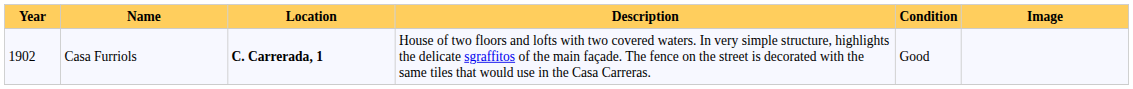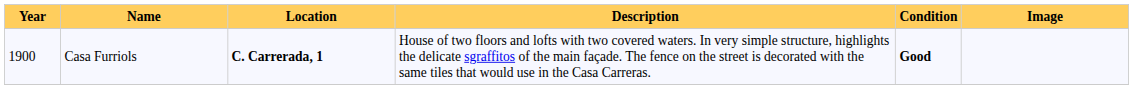 <table bgcolor="#f7f8ff" cellpadding="4" cellspacing="0" border="1" style="font-size: 95%; border: #cccccc solid 1px; border-collapse: collapse;">
 <tr>
 <th width="5%" style="background:#ffce5d;">Year</th>
 <th width="15%" style="background:#ffce5d;">Name</th>
 <th width="15%" style="background:#ffce5d;">Location</th>
 <th width="45%" style="background:#ffce5d;">Description</th>
 <th width="5%" style="background:#ffce5d;">Condition</th>
 <th width="15%" style="background:#ffce5d;">Image</th>
 </tr>
 <tr ---->
 </tr>
 <tr>
-<td>1902</td>
+<td>1900</td>
 <td>Casa Furriols</td>
 <td><strong>C. Carrerada, 1<br> <small></small></strong></td>
 <td>House of two floors and lofts with two covered waters. In very simple structure, highlights the delicate <a href='#'>sgraffitos</a> of the main façade. The fence on the street is decorated with the same tiles that would use in the Casa Carreras.</td>
-<td>Good</td>
+<td><strong>Good</strong></td>
 <td></td>
 </tr>
 <tr>
 </tr>
 </table>
